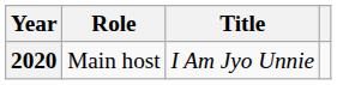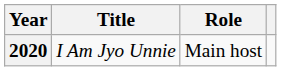 <table class="wikitable plainrowheaders">
 <tr>
 <th scope="col">Year</th>
+<th scope="col">Title</th>
 <th scope="col">Role</th>
-<th scope="col">Title</th>
 <th scope="col"></th>
 </tr>
 <tr>
 <th scope="row">2020</th>
+<td><em>I Am Jyo Unnie</em></td>
 <td>Main host</td>
-<td><em>I Am Jyo Unnie</em></td>
 <td style="text-align:center"></td>
 </tr>
 </table>
